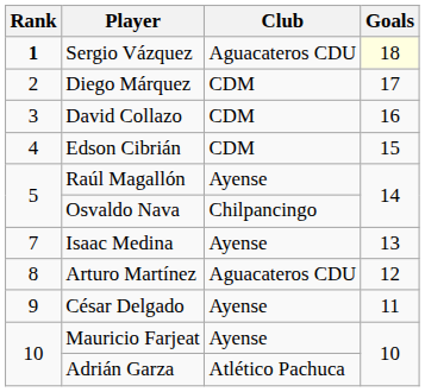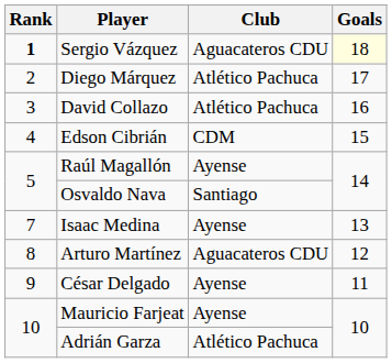 <table class="wikitable">
 <tr>
 <th>Rank</th>
 <th>Player</th>
 <th>Club</th>
 <th>Goals</th>
 </tr>
 <tr>
 <td align=center rowspan=1><strong>1</strong></td>
 <td> Sergio Vázquez</td>
 <td>Aguacateros CDU</td>
 <td align=center rowspan=1 style="background: lightyellow;">18</td>
 </tr>
 <tr>
 <td align=center rowspan=1>2</td>
 <td> Diego Márquez</td>
-<td>CDM</td>
+<td>Atlético Pachuca</td>
 <td align=center rowspan=1>17</td>
 </tr>
 <tr>
 <td align=center rowspan=1>3</td>
 <td> David Collazo</td>
-<td>CDM</td>
+<td>Atlético Pachuca</td>
 <td align=center rowspan=1>16</td>
 </tr>
 <tr>
 <td align=center rowspan=1>4</td>
 <td> Edson Cibrián</td>
 <td>CDM</td>
 <td align=center rowspan=1>15</td>
 </tr>
 <tr>
 <td align=center rowspan=2>5</td>
 <td> Raúl Magallón</td>
 <td>Ayense</td>
 <td align=center rowspan=2>14</td>
 </tr>
 <tr>
 <td> Osvaldo Nava</td>
-<td>Chilpancingo</td>
+<td>Santiago</td>
 </tr>
 <tr>
 <td align=center rowspan=1>7</td>
 <td> Isaac Medina</td>
 <td>Ayense</td>
 <td align=center rowspan=1>13</td>
 </tr>
 <tr>
 <td align=center rowspan=1>8</td>
 <td> Arturo Martínez</td>
 <td>Aguacateros CDU</td>
 <td align=center rowspan=1>12</td>
 </tr>
 <tr>
 <td align=center rowspan=1>9</td>
 <td> César Delgado</td>
 <td>Ayense</td>
 <td align=center rowspan=1>11</td>
 </tr>
 <tr>
 <td align=center rowspan=2>10</td>
 <td> Mauricio Farjeat</td>
 <td>Ayense</td>
 <td align=center rowspan=2>10</td>
 </tr>
 <tr>
 <td> Adrián Garza</td>
 <td>Atlético Pachuca</td>
 </tr>
 </table>
